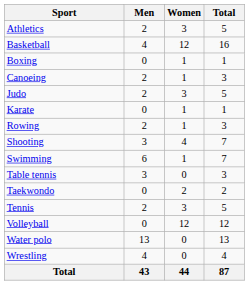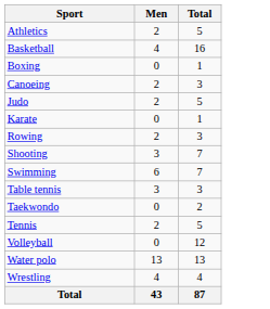 <table class="wikitable sortable" style="text-align:center;">
 <tr>
 <th width=180>Sport</th>
 <th width=55>Men</th>
-<th width=55>Women</th>
 <th width=55>Total</th>
 </tr>
 <tr>
 <td align=left><a href='#'>Athletics</a></td>
 <td>2</td>
-<td>3</td>
 <td>5</td>
 </tr>
 <tr>
 <td align=left><a href='#'>Basketball</a></td>
 <td>4</td>
-<td>12</td>
 <td>16</td>
 </tr>
 <tr>
 <td align=left><a href='#'>Boxing</a></td>
 <td>0</td>
 <td>1</td>
-<td>1</td>
 </tr>
 <tr>
 <td align=left><a href='#'>Canoeing</a></td>
 <td>2</td>
-<td>1</td>
 <td>3</td>
 </tr>
 <tr>
 <td align=left><a href='#'>Judo</a></td>
 <td>2</td>
-<td>3</td>
 <td>5</td>
 </tr>
 <tr>
 <td align=left><a href='#'>Karate</a></td>
 <td>0</td>
 <td>1</td>
-<td>1</td>
 </tr>
 <tr>
 <td align=left><a href='#'>Rowing</a></td>
 <td>2</td>
-<td>1</td>
 <td>3</td>
 </tr>
 <tr>
 <td align=left><a href='#'>Shooting</a></td>
 <td>3</td>
-<td>4</td>
 <td>7</td>
 </tr>
 <tr>
 <td align=left><a href='#'>Swimming</a></td>
 <td>6</td>
-<td>1</td>
 <td>7</td>
 </tr>
 <tr>
 <td align=left><a href='#'>Table tennis</a></td>
 <td>3</td>
-<td>0</td>
 <td>3</td>
 </tr>
 <tr>
 <td align=left><a href='#'>Taekwondo</a></td>
 <td>0</td>
 <td>2</td>
-<td>2</td>
 </tr>
 <tr>
 <td align=left><a href='#'>Tennis</a></td>
 <td>2</td>
-<td>3</td>
 <td>5</td>
 </tr>
 <tr>
 <td align=left><a href='#'>Volleyball</a></td>
 <td>0</td>
 <td>12</td>
-<td>12</td>
 </tr>
 <tr>
 <td align=left><a href='#'>Water polo</a></td>
 <td>13</td>
-<td>0</td>
 <td>13</td>
 </tr>
 <tr>
 <td align=left><a href='#'>Wrestling</a></td>
 <td>4</td>
-<td>0</td>
 <td>4</td>
 </tr>
 <tr>
 <th>Total</th>
 <th>43</th>
-<th>44</th>
 <th>87</th>
 </tr>
 </table>
